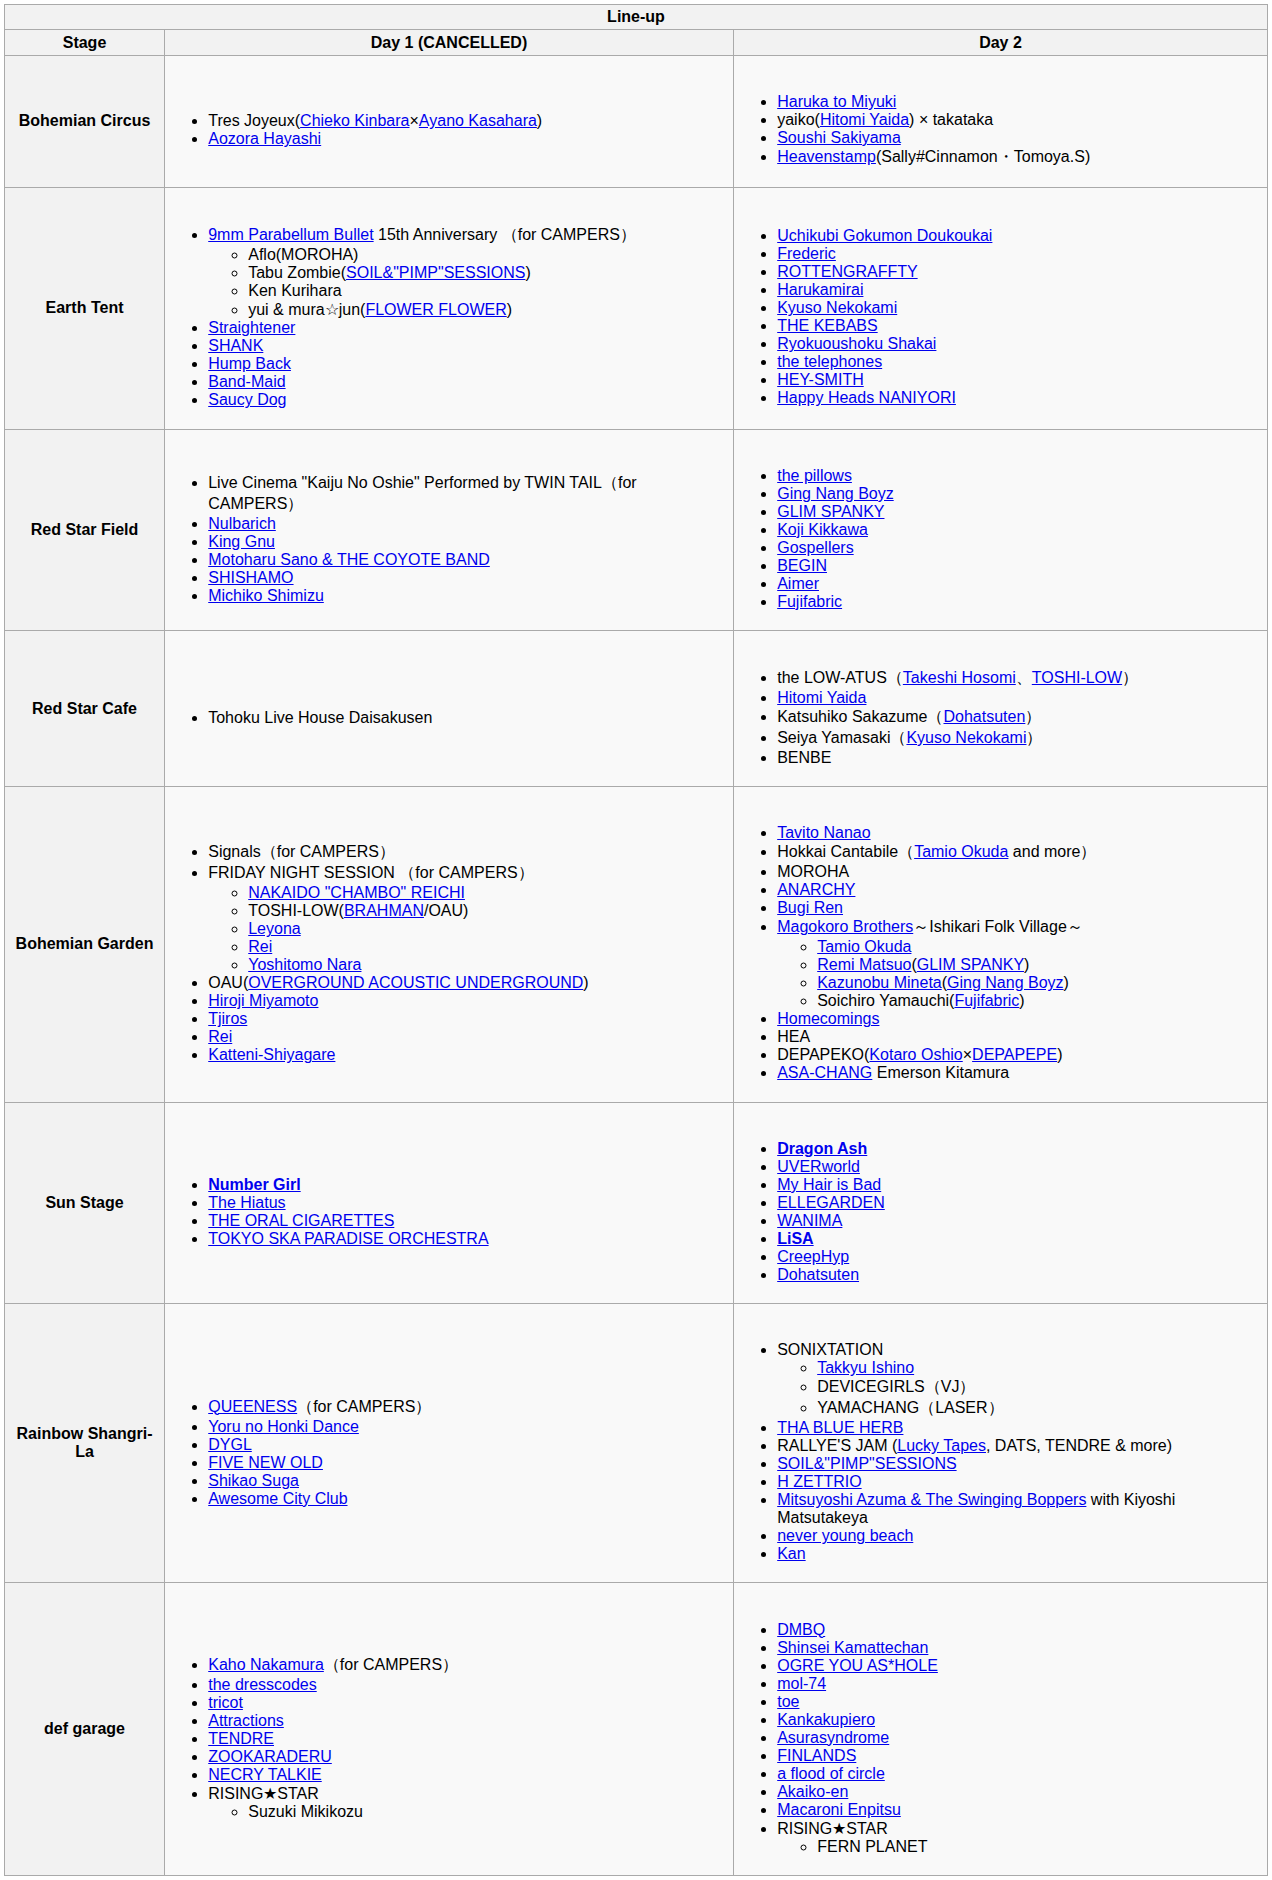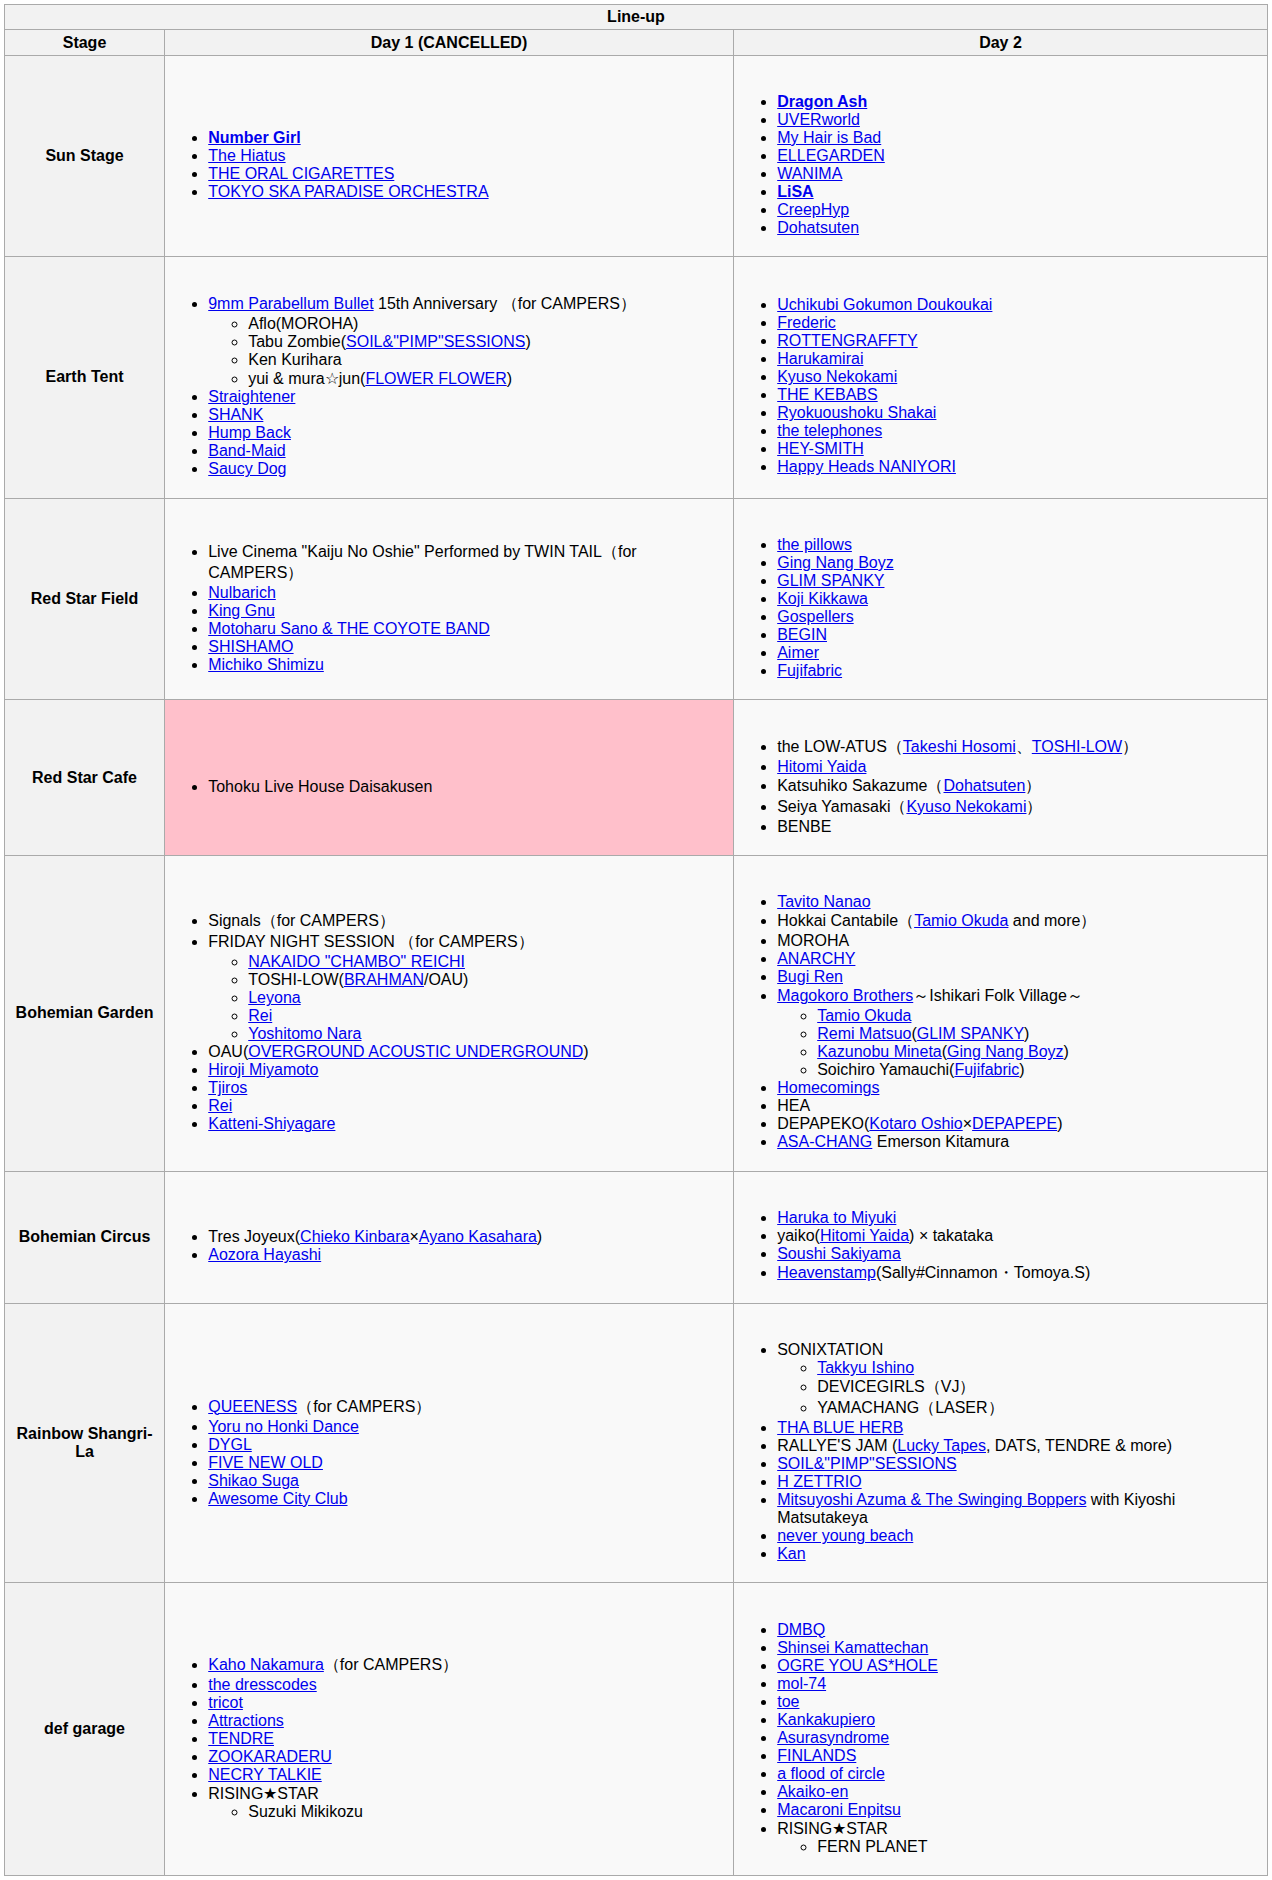 <table class="wikitable collapsible collapsed" style="clear:none; margin:0 auto; padding:0 auto;width:100%">
 <tr>
 <th colspan="3">Line-up</th>
 </tr>
 <tr>
 <th>Stage</th>
 <th>Day 1 (CANCELLED)</th>
 <th>Day 2</th>
 </tr>
 <tr>
-<th>Bohemian Circus</th>
-<td><br><ul><li>Tres Joyeux(<a href='#'>Chieko Kinbara</a>×<a href='#'>Ayano Kasahara</a>)</li><li><a href='#'>Aozora Hayashi</a></li></ul></td>
-<td><br><ul><li><a href='#'>Haruka to Miyuki</a></li><li>yaiko(<a href='#'>Hitomi Yaida</a>) × takataka</li><li><a href='#'>Soushi Sakiyama</a></li><li><a href='#'>Heavenstamp</a>(Sally#Cinnamon・Tomoya.S)</li></ul></td>
+<th>Sun Stage</th>
+<td><br><ul><li><strong><a href='#'>Number Girl</a></strong></li><li><a href='#'>The Hiatus</a></li><li><a href='#'>THE ORAL CIGARETTES</a></li><li><a href='#'>TOKYO SKA PARADISE ORCHESTRA</a></li></ul></td>
+<td><br><ul><li><strong><a href='#'>Dragon Ash</a></strong></li><li><a href='#'>UVERworld</a></li><li><a href='#'>My Hair is Bad</a></li><li><a href='#'>ELLEGARDEN</a></li><li><a href='#'>WANIMA</a></li><li><strong><a href='#'>LiSA</a></strong></li><li><a href='#'>CreepHyp</a></li><li><a href='#'>Dohatsuten</a></li></ul></td>
 </tr>
 <tr>
 <th>Earth Tent</th>
 <td><br><ul><li><a href='#'>9mm Parabellum Bullet</a> 15th Anniversary （for CAMPERS）<ul><li>Aflo(MOROHA)</li><li>Tabu Zombie(<a href='#'>SOIL&"PIMP"SESSIONS</a>)</li><li>Ken Kurihara</li><li>yui & mura☆jun(<a href='#'>FLOWER FLOWER</a>)</li></ul></li><li><a href='#'>Straightener</a></li><li><a href='#'>SHANK</a></li><li><a href='#'>Hump Back</a></li><li><a href='#'>Band-Maid</a></li><li><a href='#'>Saucy Dog</a></li></ul></td>
 <td><br><ul><li><a href='#'>Uchikubi Gokumon Doukoukai</a></li><li><a href='#'>Frederic</a></li><li><a href='#'>ROTTENGRAFFTY</a></li><li><a href='#'>Harukamirai</a></li><li><a href='#'>Kyuso Nekokami</a></li><li><a href='#'>THE KEBABS</a></li><li><a href='#'>Ryokuoushoku Shakai</a></li><li><a href='#'>the telephones</a></li><li><a href='#'>HEY-SMITH</a></li><li><a href='#'>Happy Heads NANIYORI</a></li></ul></td>
 </tr>
 <tr>
 <th>Red Star Field</th>
 <td><br><ul><li>Live Cinema "Kaiju No Oshie" Performed by TWIN TAIL（for CAMPERS）</li><li><a href='#'>Nulbarich</a></li><li><a href='#'>King Gnu</a></li><li><a href='#'>Motoharu Sano & THE COYOTE BAND</a></li><li><a href='#'>SHISHAMO</a></li><li><a href='#'>Michiko Shimizu</a></li></ul></td>
 <td><br><ul><li><a href='#'>the pillows</a></li><li><a href='#'>Ging Nang Boyz</a></li><li><a href='#'>GLIM SPANKY</a></li><li><a href='#'>Koji Kikkawa</a></li><li><a href='#'>Gospellers</a></li><li><a href='#'>BEGIN</a></li><li><a href='#'>Aimer</a></li><li><a href='#'>Fujifabric</a></li></ul></td>
 </tr>
 <tr>
 <th>Red Star Cafe</th>
-<td><br><ul><li>Tohoku Live House Daisakusen</li></ul></td>
+<td style="background: pink;"><br><ul><li>Tohoku Live House Daisakusen</li></ul></td>
 <td><br><ul><li>the LOW-ATUS（<a href='#'>Takeshi Hosomi</a>、<a href='#'>TOSHI-LOW</a>）</li><li><a href='#'>Hitomi Yaida</a></li><li>Katsuhiko Sakazume（<a href='#'>Dohatsuten</a>）</li><li>Seiya Yamasaki（<a href='#'>Kyuso Nekokami</a>）</li><li>BENBE</li></ul></td>
 </tr>
 <tr>
 <th>Bohemian Garden</th>
 <td><br><ul><li>Signals（for CAMPERS）</li><li>FRIDAY NIGHT SESSION （for CAMPERS）<ul><li><a href='#'>NAKAIDO "CHAMBO" REICHI</a></li><li>TOSHI-LOW(<a href='#'>BRAHMAN</a>/OAU)</li><li><a href='#'>Leyona</a></li><li><a href='#'>Rei</a></li><li><a href='#'>Yoshitomo Nara</a></li></ul></li><li>OAU(<a href='#'>OVERGROUND ACOUSTIC UNDERGROUND</a>)</li><li><a href='#'>Hiroji Miyamoto</a></li><li><a href='#'>Tjiros</a></li><li><a href='#'>Rei</a></li><li><a href='#'>Katteni-Shiyagare</a></li></ul></td>
 <td><br><ul><li><a href='#'>Tavito Nanao</a></li><li>Hokkai Cantabile（<a href='#'>Tamio Okuda</a> and more）</li><li>MOROHA</li><li><a href='#'>ANARCHY</a></li><li><a href='#'>Bugi Ren</a></li><li><a href='#'>Magokoro Brothers</a>～Ishikari Folk Village～<ul><li><a href='#'>Tamio Okuda</a></li><li><a href='#'>Remi Matsuo</a>(<a href='#'>GLIM SPANKY</a>)</li><li><a href='#'>Kazunobu Mineta</a>(<a href='#'>Ging Nang Boyz</a>)</li><li>Soichiro Yamauchi(<a href='#'>Fujifabric</a>)</li></ul></li><li><a href='#'>Homecomings</a></li><li>HEA</li><li>DEPAPEKO(<a href='#'>Kotaro Oshio</a>×<a href='#'>DEPAPEPE</a>)</li><li><a href='#'>ASA-CHANG</a> Emerson Kitamura</li></ul></td>
 </tr>
 <tr>
-<th>Sun Stage</th>
-<td><br><ul><li><strong><a href='#'>Number Girl</a></strong></li><li><a href='#'>The Hiatus</a></li><li><a href='#'>THE ORAL CIGARETTES</a></li><li><a href='#'>TOKYO SKA PARADISE ORCHESTRA</a></li></ul></td>
-<td><br><ul><li><strong><a href='#'>Dragon Ash</a></strong></li><li><a href='#'>UVERworld</a></li><li><a href='#'>My Hair is Bad</a></li><li><a href='#'>ELLEGARDEN</a></li><li><a href='#'>WANIMA</a></li><li><strong><a href='#'>LiSA</a></strong></li><li><a href='#'>CreepHyp</a></li><li><a href='#'>Dohatsuten</a></li></ul></td>
+<th>Bohemian Circus</th>
+<td><br><ul><li>Tres Joyeux(<a href='#'>Chieko Kinbara</a>×<a href='#'>Ayano Kasahara</a>)</li><li><a href='#'>Aozora Hayashi</a></li></ul></td>
+<td><br><ul><li><a href='#'>Haruka to Miyuki</a></li><li>yaiko(<a href='#'>Hitomi Yaida</a>) × takataka</li><li><a href='#'>Soushi Sakiyama</a></li><li><a href='#'>Heavenstamp</a>(Sally#Cinnamon・Tomoya.S)</li></ul></td>
 </tr>
 <tr>
 <th>Rainbow Shangri-La</th>
 <td><br><ul><li><a href='#'>QUEENESS</a>（for CAMPERS）</li><li><a href='#'>Yoru no Honki Dance</a></li><li><a href='#'>DYGL</a></li><li><a href='#'>FIVE NEW OLD</a></li><li><a href='#'>Shikao Suga</a></li><li><a href='#'>Awesome City Club</a></li></ul></td>
 <td><br><ul><li>SONIXTATION<ul><li><a href='#'>Takkyu Ishino</a></li><li>DEVICEGIRLS（VJ）</li><li>YAMACHANG（LASER）</li></ul></li><li><a href='#'>THA BLUE HERB</a></li><li>RALLYE'S JAM (<a href='#'>Lucky Tapes</a>, DATS, TENDRE & more)</li><li><a href='#'>SOIL&"PIMP"SESSIONS</a></li><li><a href='#'>H ZETTRIO</a></li><li><a href='#'>Mitsuyoshi Azuma & The Swinging Boppers</a> with Kiyoshi Matsutakeya</li><li><a href='#'>never young beach</a></li><li><a href='#'>Kan</a></li></ul></td>
 </tr>
 <tr>
 <th>def garage</th>
 <td><br><ul><li><a href='#'>Kaho Nakamura</a>（for CAMPERS）</li><li><a href='#'>the dresscodes</a></li><li><a href='#'>tricot</a></li><li><a href='#'>Attractions</a></li><li><a href='#'>TENDRE</a></li><li><a href='#'>ZOOKARADERU</a></li><li><a href='#'>NECRY TALKIE</a></li><li>RISING★STAR<ul><li>Suzuki Mikikozu</li></ul></li></ul></td>
 <td><br><ul><li><a href='#'>DMBQ</a></li><li><a href='#'>Shinsei Kamattechan</a></li><li><a href='#'>OGRE YOU AS*HOLE</a></li><li><a href='#'>mol-74</a></li><li><a href='#'>toe</a></li><li><a href='#'>Kankakupiero</a></li><li><a href='#'>Asurasyndrome</a></li><li><a href='#'>FINLANDS</a></li><li><a href='#'>a flood of circle</a></li><li><a href='#'>Akaiko-en</a></li><li><a href='#'>Macaroni Enpitsu</a></li><li>RISING★STAR<ul><li>FERN PLANET</li></ul></li></ul></td>
 </tr>
 </table>
